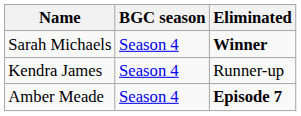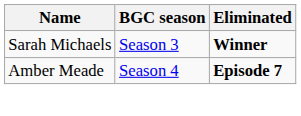 <table class="wikitable sortable">
 <tr>
 <th>Name</th>
 <th>BGC season</th>
 <th>Eliminated</th>
 </tr>
 <tr>
 <td>Sarah Michaels</td>
-<td><a href='#'>Season 4</a></td>
+<td><a href='#'>Season 3</a></td>
 <td><strong>Winner</strong></td>
-</tr>
-<tr>
-<td>Kendra James</td>
-<td><a href='#'>Season 4</a></td>
-<td>Runner-up</td>
 </tr>
 <tr>
 <td>Amber Meade</td>
 <td><a href='#'>Season 4</a></td>
 <td><strong>Episode 7</strong></td>
 </tr>
 </table>
